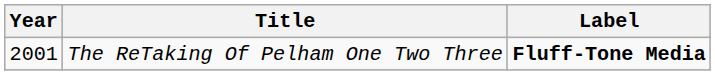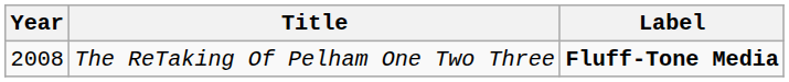 <table class="wikitable">
 <tr>
 <th>Year</th>
 <th>Title</th>
 <th>Label</th>
 </tr>
 <tr>
-<td>2001</td>
+<td>2008</td>
 <td><em>The ReTaking Of Pelham One Two Three</em></td>
 <td><strong>Fluff-Tone Media</strong></td>
 </tr>
 </table>
